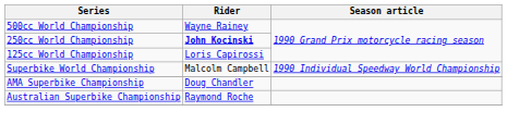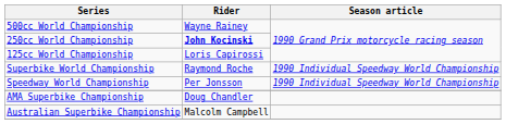 <table class="wikitable" style="font-size: 87%;">
 <tr>
 <th>Series</th>
 <th>Rider</th>
 <th>Season article</th>
 </tr>
 <tr>
 <td><a href='#'>500cc World Championship</a></td>
 <td> <a href='#'>Wayne Rainey</a></td>
 <td rowspan=3><em><a href='#'>1990 Grand Prix motorcycle racing season</a></em></td>
 </tr>
 <tr>
 <td><a href='#'>250cc World Championship</a></td>
 <td><strong> <a href='#'>John Kocinski</a></strong></td>
 </tr>
 <tr>
 <td><a href='#'>125cc World Championship</a></td>
 <td> <a href='#'>Loris Capirossi</a></td>
 </tr>
 <tr>
 <td><a href='#'>Superbike World Championship</a></td>
-<td> Malcolm Campbell</td>
+<td> <a href='#'>Raymond Roche</a></td>
+<td><em><a href='#'>1990 Individual Speedway World Championship</a></em></td>
+</tr>
+<tr>
+<td><a href='#'>Speedway World Championship</a></td>
+<td> <a href='#'>Per Jonsson</a></td>
 <td><em><a href='#'>1990 Individual Speedway World Championship</a></em></td>
 </tr>
 <tr>
 </tr>
 <tr>
 <td><a href='#'>AMA Superbike Championship</a></td>
 <td> <a href='#'>Doug Chandler</a></td>
 <td></td>
 </tr>
 <tr>
 <td><a href='#'>Australian Superbike Championship</a></td>
-<td> <a href='#'>Raymond Roche</a></td>
+<td> Malcolm Campbell</td>
 <td></td>
 </tr>
 <tr>
 </tr>
 </table>
